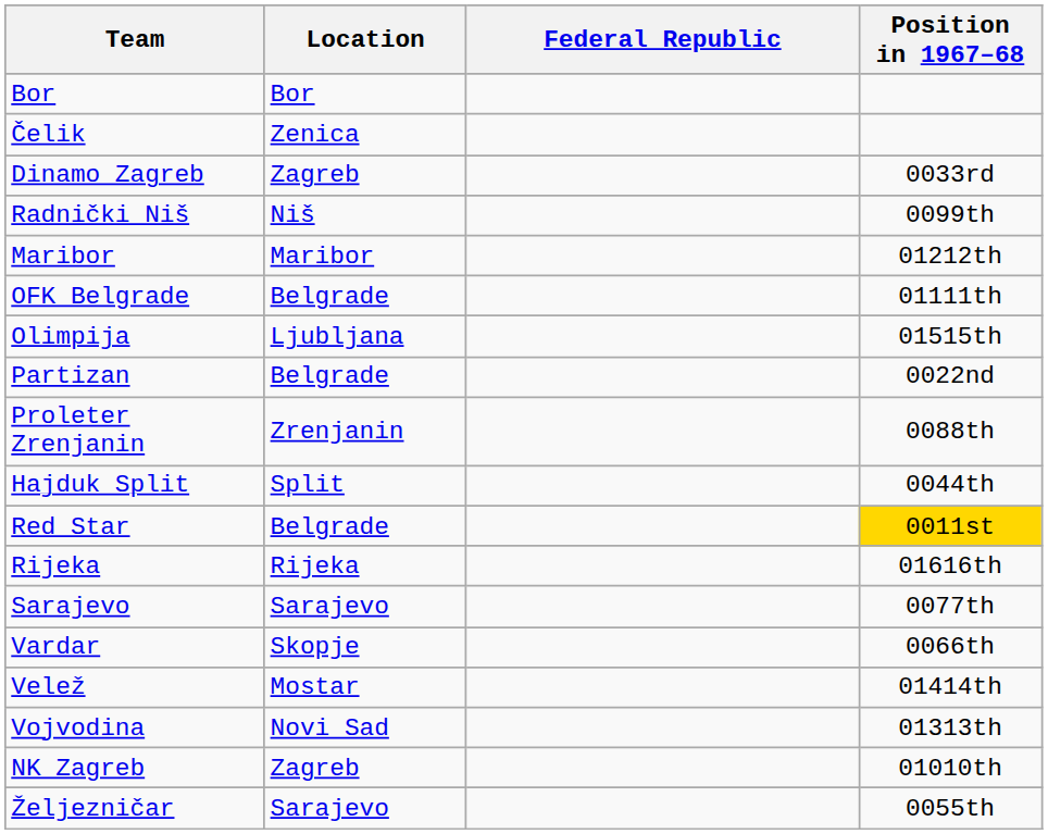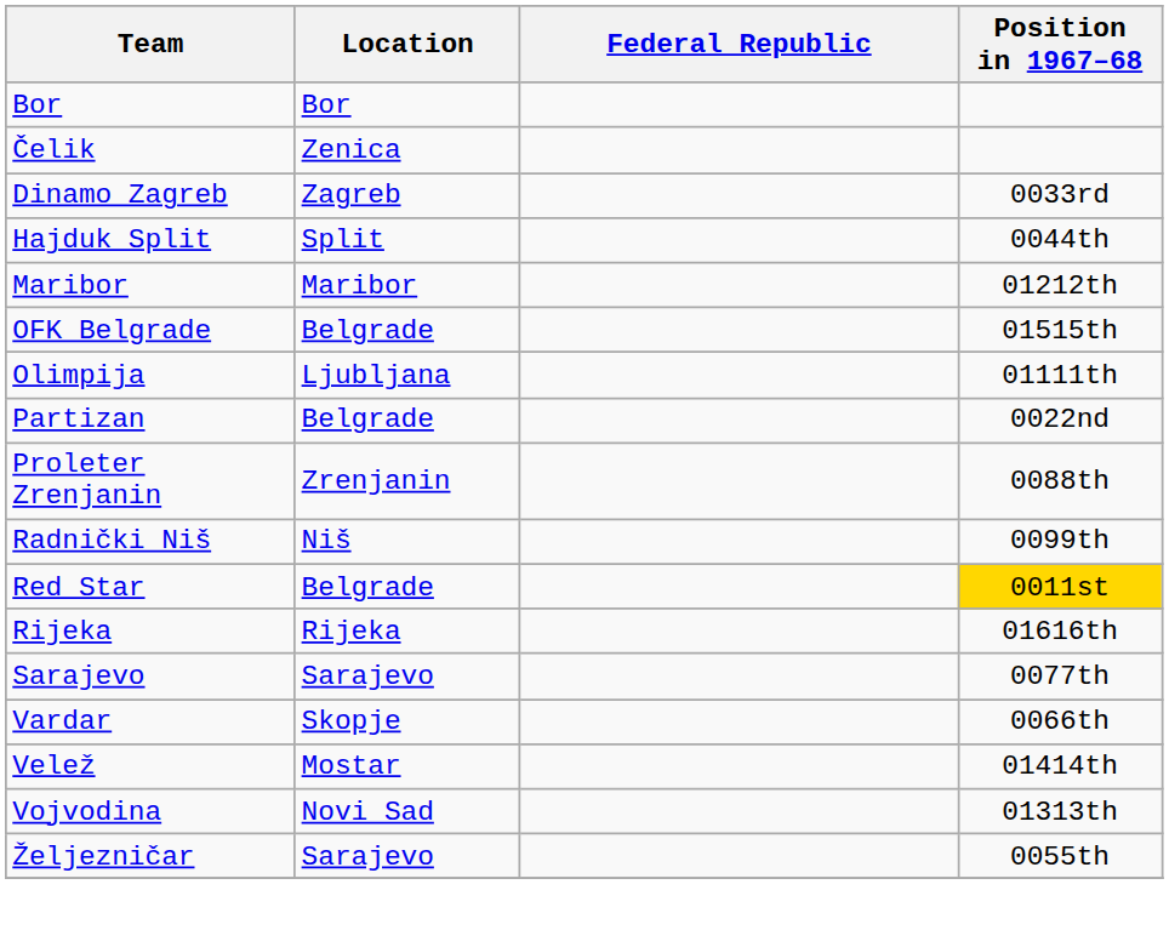 <table class="wikitable sortable" style="text-align: left;">
 <tr>
 <th width="130">Team</th>
 <th width="100">Location</th>
 <th width="200"><a href='#'>Federal Republic</a></th>
 <th width="90">Position<br>in <a href='#'>1967–68</a></th>
 </tr>
 <tr>
 <td><a href='#'>Bor</a></td>
 <td><a href='#'>Bor</a></td>
 <td></td>
 <td></td>
 </tr>
 <tr>
 <td><a href='#'>Čelik</a></td>
 <td><a href='#'>Zenica</a></td>
 <td></td>
 <td></td>
 </tr>
 <tr>
 <td><a href='#'>Dinamo Zagreb</a></td>
 <td><a href='#'>Zagreb</a></td>
 <td></td>
 <td style="text-align:center;"><span>003</span>3rd</td>
 </tr>
 <tr>
-<td><a href='#'>Radnički Niš</a></td>
-<td><a href='#'>Niš</a></td>
+<td><a href='#'>Hajduk Split</a></td>
+<td><a href='#'>Split</a></td>
 <td></td>
-<td style="text-align:center;"><span>009</span>9th</td>
+<td style="text-align:center;"><span>004</span>4th</td>
 </tr>
 <tr>
 <td><a href='#'>Maribor</a></td>
 <td><a href='#'>Maribor</a></td>
 <td></td>
 <td style="text-align:center;"><span>012</span>12th</td>
 </tr>
 <tr>
 <td><a href='#'>OFK Belgrade</a></td>
 <td><a href='#'>Belgrade</a></td>
 <td></td>
-<td style="text-align:center;"><span>011</span>11th</td>
+<td style="text-align:center;"><span>015</span>15th</td>
 </tr>
 <tr>
 <td><a href='#'>Olimpija</a></td>
 <td><a href='#'>Ljubljana</a></td>
 <td></td>
-<td style="text-align:center;"><span>015</span>15th</td>
+<td style="text-align:center;"><span>011</span>11th</td>
 </tr>
 <tr>
 <td><a href='#'>Partizan</a></td>
 <td><a href='#'>Belgrade</a></td>
 <td></td>
 <td style="text-align:center;"><span>002</span>2nd</td>
 </tr>
 <tr>
 <td><a href='#'>Proleter Zrenjanin</a></td>
 <td><a href='#'>Zrenjanin</a></td>
 <td></td>
 <td style="text-align:center;"><span>008</span>8th</td>
 </tr>
 <tr>
-<td><a href='#'>Hajduk Split</a></td>
-<td><a href='#'>Split</a></td>
+<td><a href='#'>Radnički Niš</a></td>
+<td><a href='#'>Niš</a></td>
 <td></td>
-<td style="text-align:center;"><span>004</span>4th</td>
+<td style="text-align:center;"><span>009</span>9th</td>
 </tr>
 <tr>
 <td><a href='#'>Red Star</a></td>
 <td><a href='#'>Belgrade</a></td>
 <td></td>
 <td style="text-align:center;" bgcolor="gold"><span>001</span>1st</td>
 </tr>
 <tr>
 <td><a href='#'>Rijeka</a></td>
 <td><a href='#'>Rijeka</a></td>
 <td></td>
 <td style="text-align:center;"><span>016</span>16th</td>
 </tr>
 <tr>
 <td><a href='#'>Sarajevo</a></td>
 <td><a href='#'>Sarajevo</a></td>
 <td></td>
 <td style="text-align:center;"><span>007</span>7th</td>
 </tr>
 <tr>
 <td><a href='#'>Vardar</a></td>
 <td><a href='#'>Skopje</a></td>
 <td></td>
 <td style="text-align:center;"><span>006</span>6th</td>
 </tr>
 <tr>
 <td><a href='#'>Velež</a></td>
 <td><a href='#'>Mostar</a></td>
 <td></td>
 <td style="text-align:center;"><span>014</span>14th</td>
 </tr>
 <tr>
 <td><a href='#'>Vojvodina</a></td>
 <td><a href='#'>Novi Sad</a></td>
 <td></td>
 <td style="text-align:center;"><span>013</span>13th</td>
 </tr>
 <tr>
-<td><a href='#'>NK Zagreb</a></td>
-<td><a href='#'>Zagreb</a></td>
-<td></td>
-<td style="text-align:center;"><span>010</span>10th</td>
-</tr>
-<tr>
 <td><a href='#'>Željezničar</a></td>
 <td><a href='#'>Sarajevo</a></td>
 <td></td>
 <td style="text-align:center;"><span>005</span>5th</td>
 </tr>
 <tr>
 </tr>
 </table>
